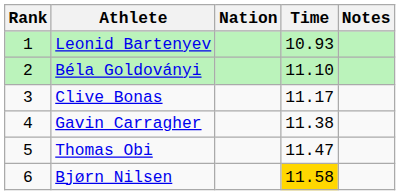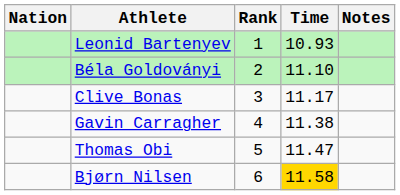 <table class="wikitable sortable" style="text-align:center">
 <tr>
+<th>Nation</th>
+<th>Athlete</th>
 <th>Rank</th>
-<th>Athlete</th>
-<th>Nation</th>
 <th>Time</th>
 <th>Notes</th>
 </tr>
 <tr bgcolor=bbf3bb>
+<td align=left></td>
+<td align=left><a href='#'>Leonid Bartenyev</a></td>
 <td>1</td>
-<td align=left><a href='#'>Leonid Bartenyev</a></td>
-<td align=left></td>
 <td>10.93</td>
 <td></td>
 </tr>
 <tr bgcolor=bbf3bb>
+<td align=left></td>
+<td align=left><a href='#'>Béla Goldoványi</a></td>
 <td>2</td>
-<td align=left><a href='#'>Béla Goldoványi</a></td>
-<td align=left></td>
 <td>11.10</td>
 <td></td>
 </tr>
 <tr>
+<td align=left></td>
+<td align=left><a href='#'>Clive Bonas</a></td>
 <td>3</td>
-<td align=left><a href='#'>Clive Bonas</a></td>
-<td align=left></td>
 <td>11.17</td>
 <td></td>
 </tr>
 <tr>
+<td align=left></td>
+<td align=left><a href='#'>Gavin Carragher</a></td>
 <td>4</td>
-<td align=left><a href='#'>Gavin Carragher</a></td>
-<td align=left></td>
 <td>11.38</td>
 <td></td>
 </tr>
 <tr>
+<td align=left></td>
+<td align=left><a href='#'>Thomas Obi</a></td>
 <td>5</td>
-<td align=left><a href='#'>Thomas Obi</a></td>
-<td align=left></td>
 <td>11.47</td>
 <td></td>
 </tr>
 <tr>
+<td align=left></td>
+<td align=left><a href='#'>Bjørn Nilsen</a></td>
 <td>6</td>
-<td align=left><a href='#'>Bjørn Nilsen</a></td>
-<td align=left></td>
 <td style="background: gold;">11.58</td>
 <td></td>
 </tr>
 </table>
